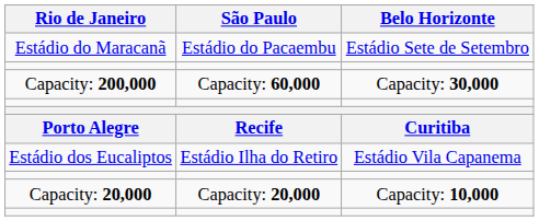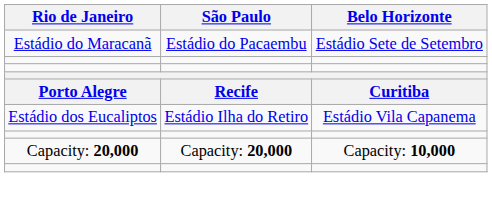 <table class="wikitable" style="text-align:center">
 <tr>
 <th><a href='#'>Rio de Janeiro</a></th>
 <th><a href='#'>São Paulo</a></th>
 <th><a href='#'>Belo Horizonte</a></th>
 </tr>
 <tr>
 <td><a href='#'>Estádio do Maracanã</a></td>
 <td><a href='#'>Estádio do Pacaembu</a></td>
 <td><a href='#'>Estádio Sete de Setembro</a></td>
 </tr>
 <tr>
 <td><small></small></td>
 <td><small></small></td>
 <td><small></small></td>
-</tr>
-<tr>
-<td>Capacity: <strong>200,000</strong></td>
-<td>Capacity: <strong>60,000</strong></td>
-<td>Capacity: <strong>30,000</strong></td>
 </tr>
 <tr>
 <td></td>
 <td></td>
 <td></td>
 </tr>
 <tr>
 <th colspan="3"></th>
 </tr>
 <tr>
 <th><a href='#'>Porto Alegre</a></th>
 <th><a href='#'>Recife</a></th>
 <th><a href='#'>Curitiba</a></th>
 </tr>
 <tr>
 <td><a href='#'>Estádio dos Eucaliptos</a></td>
 <td><a href='#'>Estádio Ilha do Retiro</a></td>
 <td><a href='#'>Estádio Vila Capanema</a></td>
 </tr>
 <tr>
 <td><small></small></td>
 <td><small></small></td>
 <td><small></small></td>
 </tr>
 <tr>
 <td>Capacity: <strong>20,000</strong></td>
 <td>Capacity: <strong>20,000</strong></td>
 <td>Capacity: <strong>10,000</strong></td>
 </tr>
 <tr>
 <td></td>
 <td></td>
 <td></td>
 </tr>
 </table>
